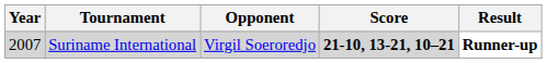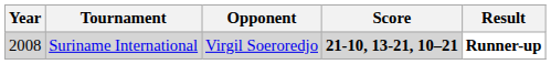 <table class="sortable wikitable" style="font-size: 90%;">
 <tr>
 <th>Year</th>
 <th>Tournament</th>
 <th>Opponent</th>
 <th>Score</th>
 <th>Result</th>
 </tr>
 <tr style="background:#D5D5D5">
-<td align="center">2007</td>
+<td align="center">2008</td>
 <td align="left"><a href='#'>Suriname International</a></td>
 <td align="left"> <a href='#'>Virgil Soeroredjo</a></td>
 <td align="left"><strong>21-10, 13-21, 10–21</strong></td>
 <td style="text-align:left; background:white"> <strong>Runner-up</strong></td>
 </tr>
 </table>
